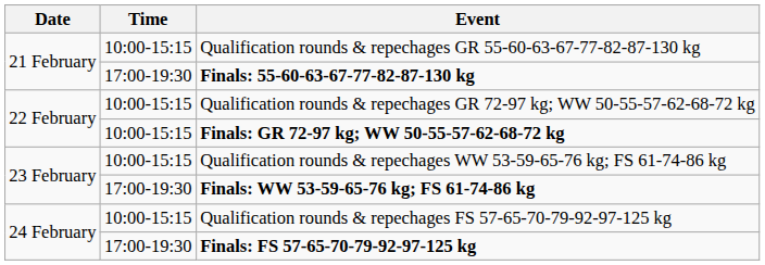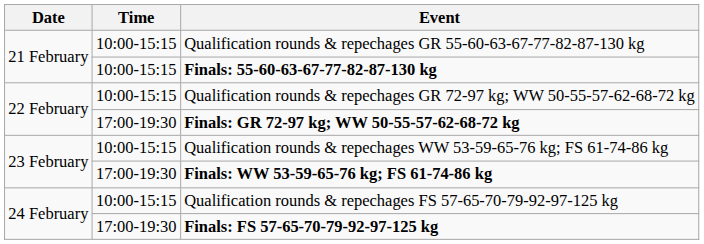 <table class=wikitable>
 <tr>
 <th>Date</th>
 <th>Time</th>
 <th>Event</th>
 </tr>
 <tr>
 <td rowspan="2">21 February</td>
 <td>10:00-15:15</td>
 <td>Qualification rounds & repechages GR 55-60-63-67-77-82-87-130 kg</td>
 </tr>
 <tr>
-<td>17:00-19:30</td>
+<td>10:00-15:15</td>
 <td><strong>Finals: 55-60-63-67-77-82-87-130 kg</strong></td>
 </tr>
 <tr>
 <td rowspan="2">22 February</td>
 <td>10:00-15:15</td>
 <td>Qualification rounds & repechages  GR 72-97 kg; WW 50-55-57-62-68-72 kg</td>
 </tr>
 <tr>
-<td>10:00-15:15</td>
+<td>17:00-19:30</td>
 <td><strong>Finals: GR 72-97 kg; WW 50-55-57-62-68-72 kg</strong></td>
 </tr>
 <tr>
 <td rowspan="2">23 February</td>
 <td>10:00-15:15</td>
 <td>Qualification rounds & repechages  WW 53-59-65-76 kg; FS 61-74-86 kg</td>
 </tr>
 <tr>
 <td>17:00-19:30</td>
 <td><strong>Finals: WW 53-59-65-76 kg; FS 61-74-86 kg</strong></td>
 </tr>
 <tr>
 <td rowspan="2">24 February</td>
 <td>10:00-15:15</td>
 <td>Qualification rounds & repechages FS 57-65-70-79-92-97-125 kg</td>
 </tr>
 <tr>
 <td>17:00-19:30</td>
 <td><strong>Finals: FS 57-65-70-79-92-97-125 kg</strong></td>
 </tr>
 </table>
